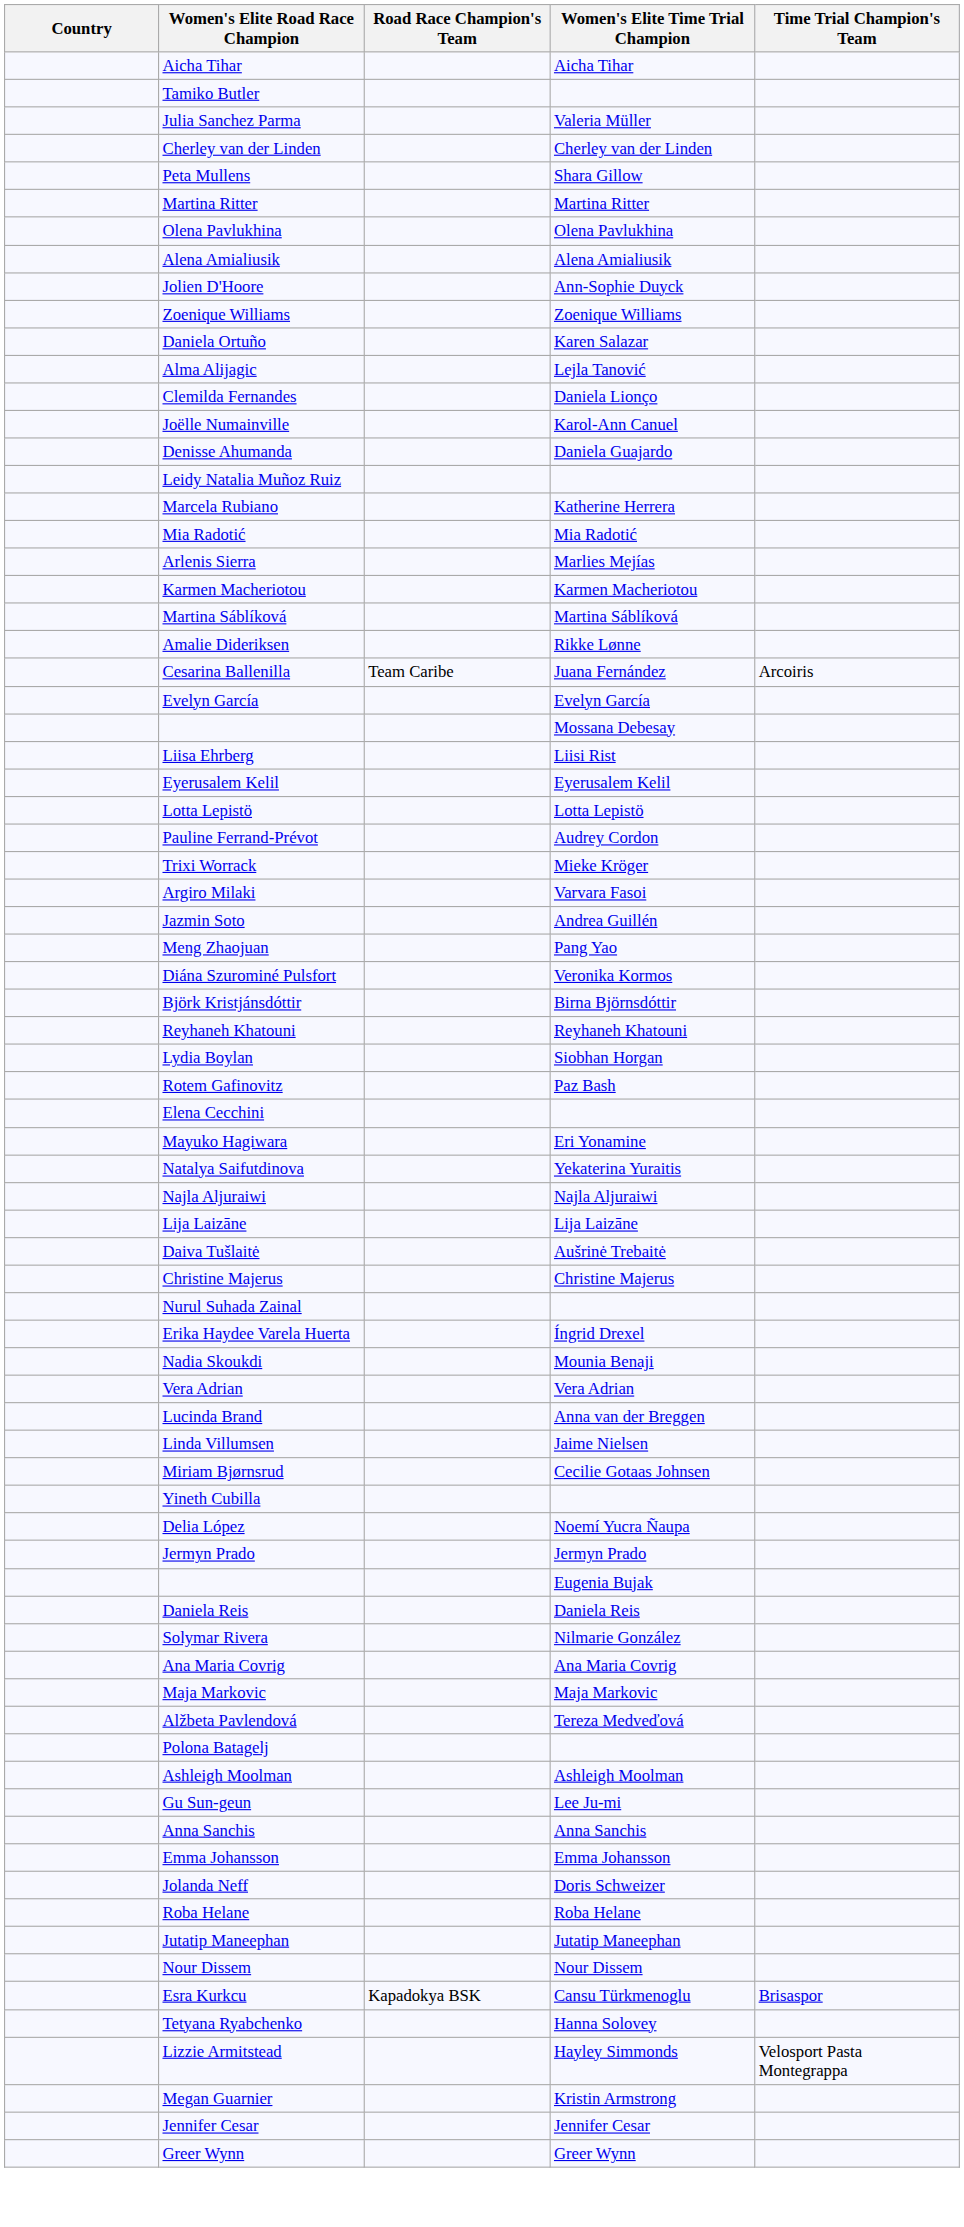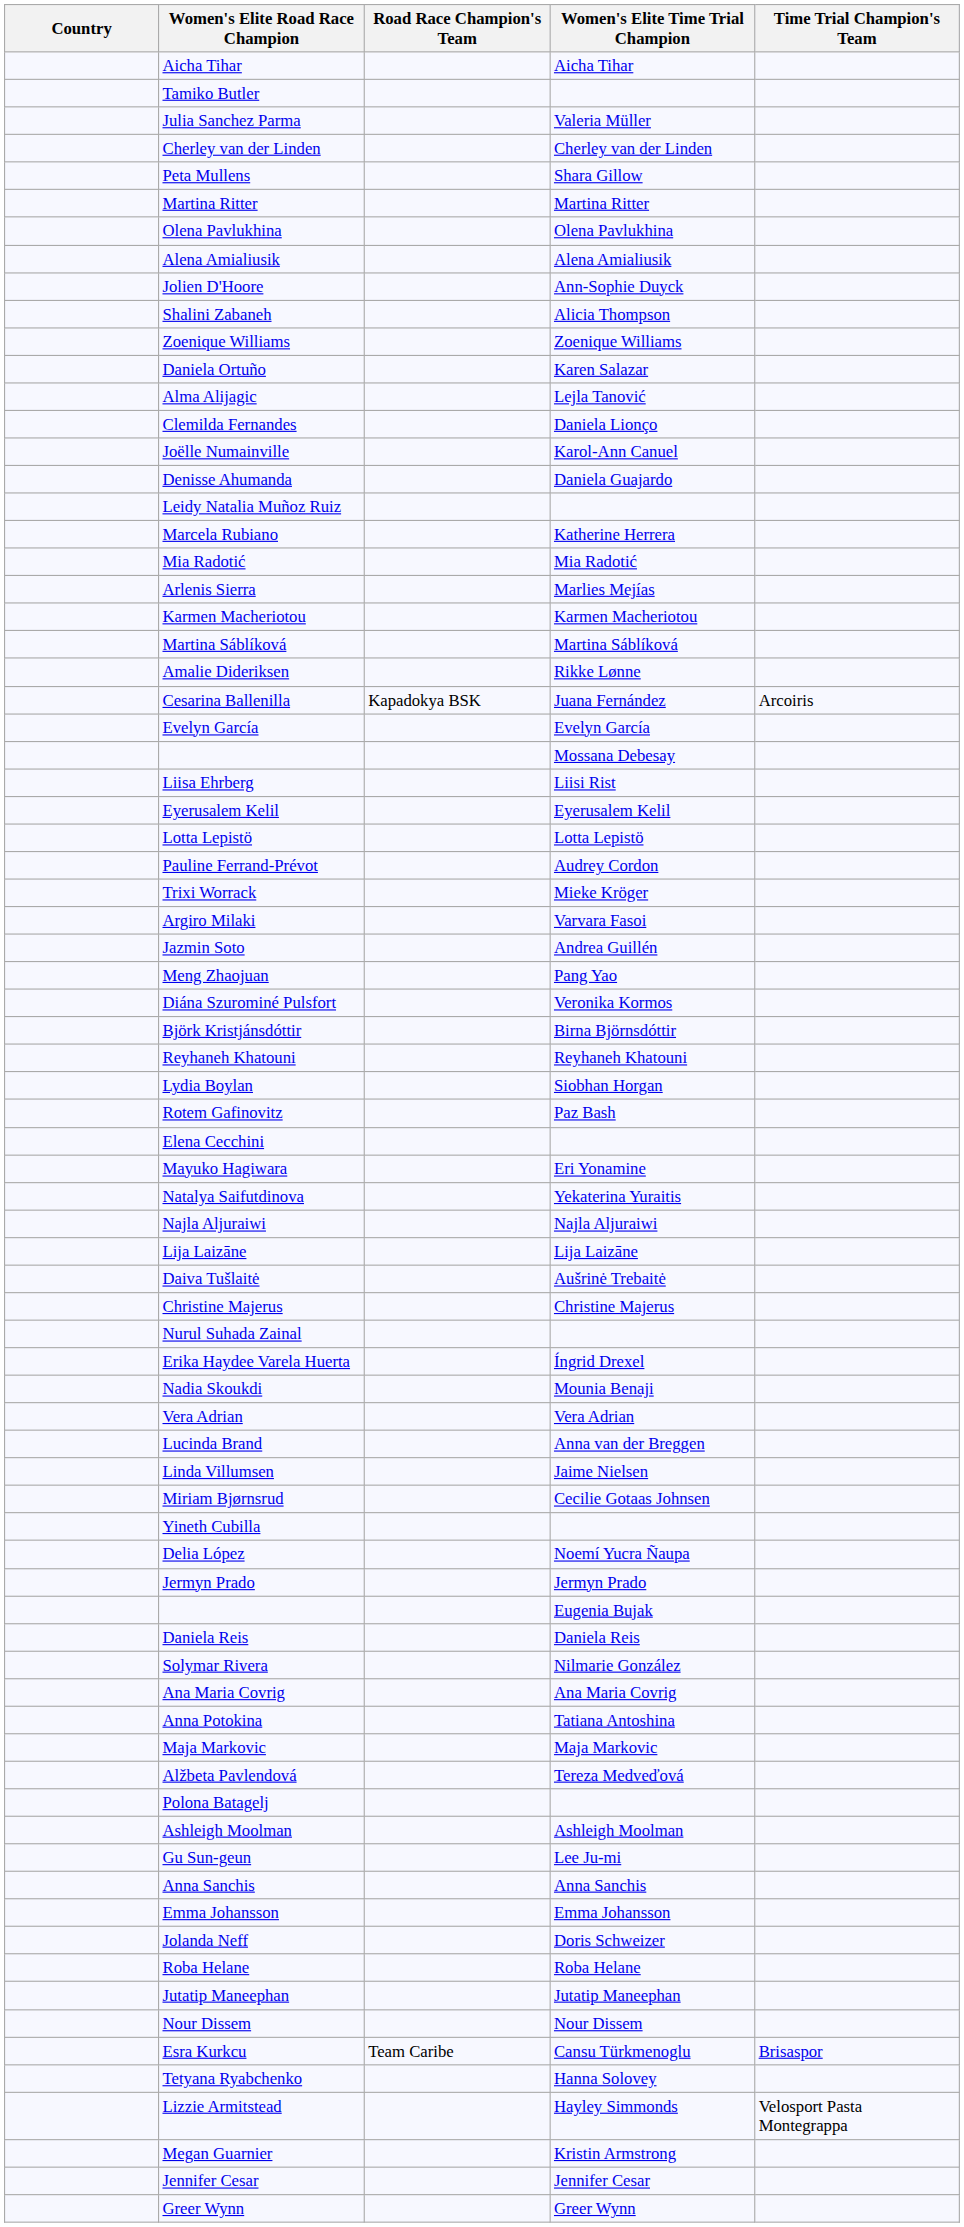 <table class="wikitable sortable"  style="background:#f7f8ff; font-size:95%;">
 <tr>
 <th style="width:150px;">Country</th>
 <th style="width:200px;">Women's Elite Road Race Champion</th>
 <th style="width:180px;">Road Race Champion's Team</th>
 <th style="width:200px;">Women's Elite Time Trial Champion</th>
 <th style="width:200px;">Time Trial Champion's Team</th>
 </tr>
 <tr style="text-align:left; vertical-align:top;">
 <td></td>
 <td><a href='#'>Aicha Tihar</a></td>
 <td></td>
 <td><a href='#'>Aicha Tihar</a></td>
 <td></td>
 </tr>
 <tr style="text-align:left; vertical-align:top;">
 <td></td>
 <td><a href='#'>Tamiko Butler</a></td>
 <td></td>
 <td></td>
 <td></td>
 </tr>
 <tr style="text-align:left; vertical-align:top;">
 <td></td>
 <td><a href='#'>Julia Sanchez Parma</a></td>
 <td></td>
 <td><a href='#'>Valeria Müller</a></td>
 <td></td>
 </tr>
 <tr style="text-align:left; vertical-align:top;">
 <td></td>
 <td><a href='#'>Cherley van der Linden</a></td>
 <td></td>
 <td><a href='#'>Cherley van der Linden</a></td>
 <td></td>
 </tr>
 <tr style="text-align:left; vertical-align:top;">
 <td></td>
 <td><a href='#'>Peta Mullens</a></td>
 <td></td>
 <td><a href='#'>Shara Gillow</a></td>
 <td></td>
 </tr>
 <tr style="text-align:left; vertical-align:top;">
 <td></td>
 <td><a href='#'>Martina Ritter</a></td>
 <td></td>
 <td><a href='#'>Martina Ritter</a></td>
 <td></td>
 </tr>
 <tr style="text-align:left; vertical-align:top;">
 <td></td>
 <td><a href='#'>Olena Pavlukhina</a></td>
 <td></td>
 <td><a href='#'>Olena Pavlukhina</a></td>
 <td></td>
 </tr>
 <tr style="text-align:left; vertical-align:top;">
 <td></td>
 <td><a href='#'>Alena Amialiusik</a></td>
 <td></td>
 <td><a href='#'>Alena Amialiusik</a></td>
 <td></td>
 </tr>
 <tr style="text-align:left; vertical-align:top;">
 <td></td>
 <td><a href='#'>Jolien D'Hoore</a></td>
 <td></td>
 <td><a href='#'>Ann-Sophie Duyck</a></td>
+<td></td>
+</tr>
+<tr style="text-align:left; vertical-align:top;">
+<td></td>
+<td><a href='#'>Shalini Zabaneh</a></td>
+<td></td>
+<td><a href='#'>Alicia Thompson</a></td>
 <td></td>
 </tr>
 <tr style="text-align:left; vertical-align:top;">
 <td></td>
 <td><a href='#'>Zoenique Williams</a></td>
 <td></td>
 <td><a href='#'>Zoenique Williams</a></td>
 <td></td>
 </tr>
 <tr style="text-align:left; vertical-align:top;">
 <td></td>
 <td><a href='#'>Daniela Ortuño</a></td>
 <td></td>
 <td><a href='#'>Karen Salazar</a></td>
 <td></td>
 </tr>
 <tr style="text-align:left; vertical-align:top;">
 <td></td>
 <td><a href='#'>Alma Alijagic</a></td>
 <td></td>
 <td><a href='#'>Lejla Tanović</a></td>
 <td></td>
 </tr>
 <tr style="text-align:left; vertical-align:top;">
 <td></td>
 <td><a href='#'>Clemilda Fernandes</a></td>
 <td></td>
 <td><a href='#'>Daniela Lionço</a></td>
 <td></td>
 </tr>
 <tr style="text-align:left; vertical-align:top;">
 <td></td>
 <td><a href='#'>Joëlle Numainville</a></td>
 <td></td>
 <td><a href='#'>Karol-Ann Canuel</a></td>
 <td></td>
 </tr>
 <tr style="text-align:left; vertical-align:top;">
 <td></td>
 <td><a href='#'>Denisse Ahumanda</a></td>
 <td></td>
 <td><a href='#'>Daniela Guajardo</a></td>
 <td></td>
 </tr>
 <tr style="text-align:left; vertical-align:top;">
 <td></td>
 <td><a href='#'>Leidy Natalia Muñoz Ruiz</a></td>
 <td></td>
 <td></td>
 <td></td>
 </tr>
 <tr style="text-align:left; vertical-align:top;">
 <td></td>
 <td><a href='#'>Marcela Rubiano</a></td>
 <td></td>
 <td><a href='#'>Katherine Herrera</a></td>
 <td></td>
 </tr>
 <tr style="text-align:left; vertical-align:top;">
 <td></td>
 <td><a href='#'>Mia Radotić</a></td>
 <td></td>
 <td><a href='#'>Mia Radotić</a></td>
 <td></td>
 </tr>
 <tr style="text-align:left; vertical-align:top;">
 <td></td>
 <td><a href='#'>Arlenis Sierra</a></td>
 <td></td>
 <td><a href='#'>Marlies Mejías</a></td>
 <td></td>
 </tr>
 <tr style="text-align:left; vertical-align:top;">
 <td></td>
 <td><a href='#'>Karmen Macheriotou</a></td>
 <td></td>
 <td><a href='#'>Karmen Macheriotou</a></td>
 <td></td>
 </tr>
 <tr style="text-align:left; vertical-align:top;">
 <td></td>
 <td><a href='#'>Martina Sáblíková</a></td>
 <td></td>
 <td><a href='#'>Martina Sáblíková</a></td>
 <td></td>
 </tr>
 <tr style="text-align:left; vertical-align:top;">
 <td></td>
 <td><a href='#'>Amalie Dideriksen</a></td>
 <td></td>
 <td><a href='#'>Rikke Lønne</a></td>
 <td></td>
 </tr>
 <tr style="text-align:left; vertical-align:top;">
 <td></td>
 <td><a href='#'>Cesarina Ballenilla</a></td>
-<td>Team Caribe</td>
+<td>Kapadokya BSK</td>
 <td><a href='#'>Juana Fernández</a></td>
 <td>Arcoiris</td>
 </tr>
 <tr style="text-align:left; vertical-align:top;">
 <td></td>
 <td><a href='#'>Evelyn García</a></td>
 <td></td>
 <td><a href='#'>Evelyn García</a></td>
 <td></td>
 </tr>
 <tr style="text-align:left; vertical-align:top;">
 <td></td>
 <td></td>
 <td></td>
 <td><a href='#'>Mossana Debesay</a></td>
 <td></td>
 </tr>
 <tr style="text-align:left; vertical-align:top;">
 <td></td>
 <td><a href='#'>Liisa Ehrberg</a></td>
 <td></td>
 <td><a href='#'>Liisi Rist</a></td>
 <td></td>
 </tr>
 <tr style="text-align:left; vertical-align:top;">
 <td></td>
 <td><a href='#'>Eyerusalem Kelil</a></td>
 <td></td>
 <td><a href='#'>Eyerusalem Kelil</a></td>
 <td></td>
 </tr>
 <tr style="text-align:left; vertical-align:top;">
 <td></td>
 <td><a href='#'>Lotta Lepistö</a></td>
 <td></td>
 <td><a href='#'>Lotta Lepistö</a></td>
 <td></td>
 </tr>
 <tr style="text-align:left; vertical-align:top;">
 <td></td>
 <td><a href='#'>Pauline Ferrand-Prévot</a></td>
 <td></td>
 <td><a href='#'>Audrey Cordon</a></td>
 <td></td>
 </tr>
 <tr style="text-align:left; vertical-align:top;">
 <td></td>
 <td><a href='#'>Trixi Worrack</a></td>
 <td></td>
 <td><a href='#'>Mieke Kröger</a></td>
 <td></td>
 </tr>
 <tr style="text-align:left; vertical-align:top;">
 <td></td>
 <td><a href='#'>Argiro Milaki</a></td>
 <td></td>
 <td><a href='#'>Varvara Fasoi</a></td>
 <td></td>
 </tr>
 <tr style="text-align:left; vertical-align:top;">
 <td></td>
 <td><a href='#'>Jazmin Soto</a></td>
 <td></td>
 <td><a href='#'>Andrea Guillén</a></td>
 <td></td>
 </tr>
 <tr style="text-align:left; vertical-align:top;">
 <td></td>
 <td><a href='#'>Meng Zhaojuan</a></td>
 <td></td>
 <td><a href='#'>Pang Yao</a></td>
 <td></td>
 </tr>
 <tr style="text-align:left; vertical-align:top;">
 <td></td>
 <td><a href='#'>Diána Szurominé Pulsfort</a></td>
 <td></td>
 <td><a href='#'>Veronika Kormos</a></td>
 <td></td>
 </tr>
 <tr style="text-align:left; vertical-align:top;">
 <td></td>
 <td><a href='#'>Björk Kristjánsdóttir</a></td>
 <td></td>
 <td><a href='#'>Birna Björnsdóttir</a></td>
 <td></td>
 </tr>
 <tr style="text-align:left; vertical-align:top;">
 <td></td>
 <td><a href='#'>Reyhaneh Khatouni</a></td>
 <td></td>
 <td><a href='#'>Reyhaneh Khatouni</a></td>
 <td></td>
 </tr>
 <tr style="text-align:left; vertical-align:top;">
 <td></td>
 <td><a href='#'>Lydia Boylan</a></td>
 <td></td>
 <td><a href='#'>Siobhan Horgan</a></td>
 <td></td>
 </tr>
 <tr style="text-align:left; vertical-align:top;">
 <td></td>
 <td><a href='#'>Rotem Gafinovitz</a></td>
 <td></td>
 <td><a href='#'>Paz Bash</a></td>
 <td></td>
 </tr>
 <tr style="text-align:left; vertical-align:top;">
 <td></td>
 <td><a href='#'>Elena Cecchini</a></td>
 <td></td>
 <td></td>
 <td></td>
 </tr>
 <tr style="text-align:left; vertical-align:top;">
 <td></td>
 <td><a href='#'>Mayuko Hagiwara</a></td>
 <td></td>
 <td><a href='#'>Eri Yonamine</a></td>
 <td></td>
 </tr>
 <tr style="text-align:left; vertical-align:top;">
 <td></td>
 <td><a href='#'>Natalya Saifutdinova</a></td>
 <td></td>
 <td><a href='#'>Yekaterina Yuraitis</a></td>
 <td></td>
 </tr>
 <tr style="text-align:left; vertical-align:top;">
 <td></td>
 <td><a href='#'>Najla Aljuraiwi</a></td>
 <td></td>
 <td><a href='#'>Najla Aljuraiwi</a></td>
 <td></td>
 </tr>
 <tr style="text-align:left; vertical-align:top;">
 <td></td>
 <td><a href='#'>Lija Laizāne</a></td>
 <td></td>
 <td><a href='#'>Lija Laizāne</a></td>
 <td></td>
 </tr>
 <tr style="text-align:left; vertical-align:top;">
 <td></td>
 <td><a href='#'>Daiva Tušlaitė</a></td>
 <td></td>
 <td><a href='#'>Aušrinė Trebaitė</a></td>
 <td></td>
 </tr>
 <tr style="text-align:left; vertical-align:top;">
 <td></td>
 <td><a href='#'>Christine Majerus</a></td>
 <td></td>
 <td><a href='#'>Christine Majerus</a></td>
 <td></td>
 </tr>
 <tr style="text-align:left; vertical-align:top;">
 <td></td>
 <td><a href='#'>Nurul Suhada Zainal</a></td>
 <td></td>
 <td></td>
 <td></td>
 </tr>
 <tr style="text-align:left; vertical-align:top;">
 <td></td>
 <td><a href='#'>Erika Haydee Varela Huerta</a></td>
 <td></td>
 <td><a href='#'>Íngrid Drexel</a></td>
 <td></td>
 </tr>
 <tr style="text-align:left; vertical-align:top;">
 <td></td>
 <td><a href='#'>Nadia Skoukdi</a></td>
 <td></td>
 <td><a href='#'>Mounia Benaji</a></td>
 <td></td>
 </tr>
 <tr style="text-align:left; vertical-align:top;">
 <td></td>
 <td><a href='#'>Vera Adrian</a></td>
 <td></td>
 <td><a href='#'>Vera Adrian</a></td>
 <td></td>
 </tr>
 <tr style="text-align:left; vertical-align:top;">
 <td></td>
 <td><a href='#'>Lucinda Brand</a></td>
 <td></td>
 <td><a href='#'>Anna van der Breggen</a></td>
 <td></td>
 </tr>
 <tr style="text-align:left; vertical-align:top;">
 <td></td>
 <td><a href='#'>Linda Villumsen</a></td>
 <td></td>
 <td><a href='#'>Jaime Nielsen</a></td>
 <td></td>
 </tr>
 <tr style="text-align:left; vertical-align:top;">
 <td></td>
 <td><a href='#'>Miriam Bjørnsrud</a></td>
 <td></td>
 <td><a href='#'>Cecilie Gotaas Johnsen</a></td>
 <td></td>
 </tr>
 <tr style="text-align:left; vertical-align:top;">
 <td></td>
 <td><a href='#'>Yineth Cubilla</a></td>
 <td></td>
 <td></td>
 <td></td>
 </tr>
 <tr style="text-align:left; vertical-align:top;">
 <td></td>
 <td><a href='#'>Delia López</a></td>
 <td></td>
 <td><a href='#'>Noemí Yucra Ñaupa</a></td>
 <td></td>
 </tr>
 <tr style="text-align:left; vertical-align:top;">
 <td></td>
 <td><a href='#'>Jermyn Prado</a></td>
 <td></td>
 <td><a href='#'>Jermyn Prado</a></td>
 <td></td>
 </tr>
 <tr style="text-align:left; vertical-align:top;">
 <td></td>
 <td></td>
 <td></td>
 <td><a href='#'>Eugenia Bujak</a></td>
 <td></td>
 </tr>
 <tr style="text-align:left; vertical-align:top;">
 <td></td>
 <td><a href='#'>Daniela Reis</a></td>
 <td></td>
 <td><a href='#'>Daniela Reis</a></td>
 <td></td>
 </tr>
 <tr style="text-align:left; vertical-align:top;">
 <td></td>
 <td><a href='#'>Solymar Rivera</a></td>
 <td></td>
 <td><a href='#'>Nilmarie González</a></td>
 <td></td>
 </tr>
 <tr style="text-align:left; vertical-align:top;">
 <td></td>
 <td><a href='#'>Ana Maria Covrig</a></td>
 <td></td>
 <td><a href='#'>Ana Maria Covrig</a></td>
 <td></td>
 </tr>
 <tr style="text-align:left; vertical-align:top;">
 <td></td>
+<td><a href='#'>Anna Potokina</a></td>
+<td></td>
+<td><a href='#'>Tatiana Antoshina</a></td>
+<td></td>
+</tr>
+<tr style="text-align:left; vertical-align:top;">
+<td></td>
 <td><a href='#'>Maja Markovic</a></td>
 <td></td>
 <td><a href='#'>Maja Markovic</a></td>
 <td></td>
 </tr>
 <tr style="text-align:left; vertical-align:top;">
 <td></td>
 <td><a href='#'>Alžbeta Pavlendová</a></td>
 <td></td>
 <td><a href='#'>Tereza Medveďová</a></td>
 <td></td>
 </tr>
 <tr style="text-align:left; vertical-align:top;">
 <td></td>
 <td><a href='#'>Polona Batagelj</a></td>
 <td></td>
 <td></td>
 <td></td>
 </tr>
 <tr style="text-align:left; vertical-align:top;">
 <td></td>
 <td><a href='#'>Ashleigh Moolman</a></td>
 <td></td>
 <td><a href='#'>Ashleigh Moolman</a></td>
 <td></td>
 </tr>
 <tr style="text-align:left; vertical-align:top;">
 <td></td>
 <td><a href='#'>Gu Sun-geun</a></td>
 <td></td>
 <td><a href='#'>Lee Ju-mi</a></td>
 <td></td>
 </tr>
 <tr style="text-align:left; vertical-align:top;">
 <td></td>
 <td><a href='#'>Anna Sanchis</a></td>
 <td></td>
 <td><a href='#'>Anna Sanchis</a></td>
 <td></td>
 </tr>
 <tr style="text-align:left; vertical-align:top;">
 <td></td>
 <td><a href='#'>Emma Johansson</a></td>
 <td></td>
 <td><a href='#'>Emma Johansson</a></td>
 <td></td>
 </tr>
 <tr style="text-align:left; vertical-align:top;">
 <td></td>
 <td><a href='#'>Jolanda Neff</a></td>
 <td></td>
 <td><a href='#'>Doris Schweizer</a></td>
 <td></td>
 </tr>
 <tr style="text-align:left; vertical-align:top;">
 <td></td>
 <td><a href='#'>Roba Helane</a></td>
 <td></td>
 <td><a href='#'>Roba Helane</a></td>
 <td></td>
 </tr>
 <tr style="text-align:left; vertical-align:top;">
 <td></td>
 <td><a href='#'>Jutatip Maneephan</a></td>
 <td></td>
 <td><a href='#'>Jutatip Maneephan</a></td>
 <td></td>
 </tr>
 <tr style="text-align:left; vertical-align:top;">
 <td></td>
 <td><a href='#'>Nour Dissem</a></td>
 <td></td>
 <td><a href='#'>Nour Dissem</a></td>
 <td></td>
 </tr>
 <tr style="text-align:left; vertical-align:top;">
 <td></td>
 <td><a href='#'>Esra Kurkcu</a></td>
-<td>Kapadokya BSK</td>
+<td>Team Caribe</td>
 <td><a href='#'>Cansu Türkmenoglu</a></td>
 <td><a href='#'>Brisaspor</a></td>
 </tr>
 <tr style="text-align:left; vertical-align:top;">
 <td></td>
 <td><a href='#'>Tetyana Ryabchenko</a></td>
 <td></td>
 <td><a href='#'>Hanna Solovey</a></td>
 <td></td>
 </tr>
 <tr style="text-align:left; vertical-align:top;">
 <td></td>
 <td><a href='#'>Lizzie Armitstead</a></td>
 <td></td>
 <td><a href='#'>Hayley Simmonds</a></td>
 <td>Velosport Pasta Montegrappa</td>
 </tr>
 <tr style="text-align:left; vertical-align:top;">
 <td></td>
 <td><a href='#'>Megan Guarnier</a></td>
 <td></td>
 <td><a href='#'>Kristin Armstrong</a></td>
 <td></td>
 </tr>
 <tr style="text-align:left; vertical-align:top;">
 <td></td>
 <td><a href='#'>Jennifer Cesar</a></td>
 <td></td>
 <td><a href='#'>Jennifer Cesar</a></td>
 <td></td>
 </tr>
 <tr style="text-align:left; vertical-align:top;">
 <td></td>
 <td><a href='#'>Greer Wynn</a></td>
 <td></td>
 <td><a href='#'>Greer Wynn</a></td>
 <td></td>
 </tr>
 </table>
